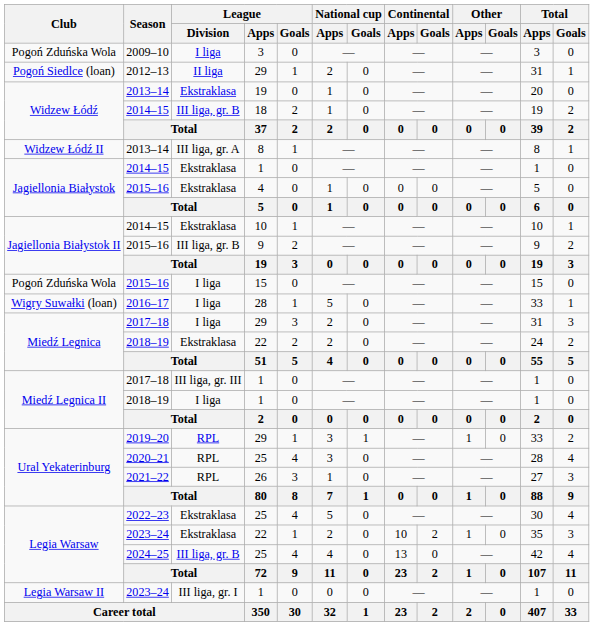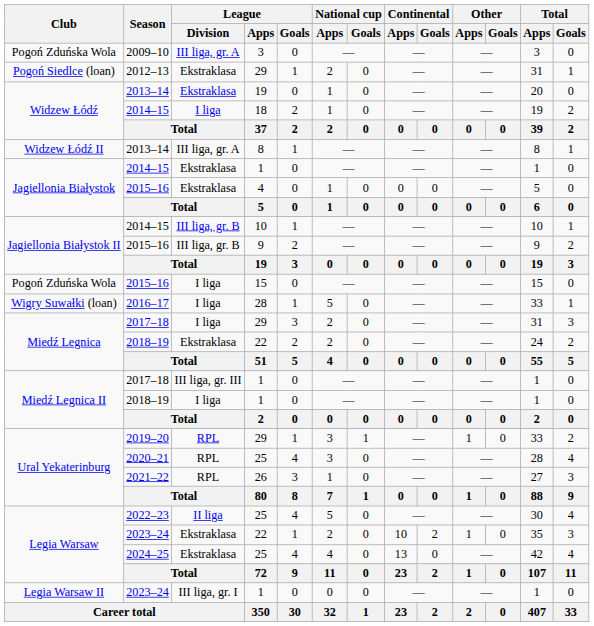 <table class="wikitable" style="text-align: center;">
 <tr>
 <th rowspan=2>Club</th>
 <th rowspan=2>Season</th>
 <th colspan=3>League</th>
 <th colspan=2>National cup</th>
 <th colspan=2>Continental</th>
 <th colspan=2>Other</th>
 <th colspan=2>Total</th>
 </tr>
 <tr>
 <th>Division</th>
 <th>Apps</th>
 <th>Goals</th>
 <th>Apps</th>
 <th>Goals</th>
 <th>Apps</th>
 <th>Goals</th>
 <th>Apps</th>
 <th>Goals</th>
 <th>Apps</th>
 <th>Goals</th>
 </tr>
 <tr>
 <td>Pogoń Zduńska Wola</td>
 <td>2009–10</td>
-<td><a href='#'>I liga</a></td>
+<td><a href='#'>III liga, gr. A</a></td>
 <td>3</td>
 <td>0</td>
 <td colspan=2>—</td>
 <td colspan=2>—</td>
 <td colspan=2>—</td>
 <td>3</td>
 <td>0</td>
 </tr>
 <tr>
 <td><a href='#'>Pogoń Siedlce</a> (loan)</td>
 <td>2012–13</td>
-<td><a href='#'>II liga</a></td>
+<td>Ekstraklasa</td>
 <td>29</td>
 <td>1</td>
 <td>2</td>
 <td>0</td>
 <td colspan=2>—</td>
 <td colspan=2>—</td>
 <td>31</td>
 <td>1</td>
 </tr>
 <tr>
 <td rowspan="3"><a href='#'>Widzew Łódź</a></td>
 <td><a href='#'>2013–14</a></td>
 <td><a href='#'>Ekstraklasa</a></td>
 <td>19</td>
 <td>0</td>
 <td>1</td>
 <td>0</td>
 <td colspan=2>—</td>
 <td colspan=2>—</td>
 <td>20</td>
 <td>0</td>
 </tr>
 <tr>
 <td><a href='#'>2014–15</a></td>
-<td><a href='#'>III liga, gr. B</a></td>
+<td><a href='#'>I liga</a></td>
 <td>18</td>
 <td>2</td>
 <td>1</td>
 <td>0</td>
 <td colspan=2>—</td>
 <td colspan=2>—</td>
 <td>19</td>
 <td>2</td>
 </tr>
 <tr>
 <th colspan=2>Total</th>
 <th>37</th>
 <th>2</th>
 <th>2</th>
 <th>0</th>
 <th>0</th>
 <th>0</th>
 <th>0</th>
 <th>0</th>
 <th>39</th>
 <th>2</th>
 </tr>
 <tr>
 <td><a href='#'>Widzew Łódź II</a></td>
 <td>2013–14</td>
 <td>III liga, gr. A</td>
 <td>8</td>
 <td>1</td>
 <td colspan=2>—</td>
 <td colspan=2>—</td>
 <td colspan=2>—</td>
 <td>8</td>
 <td>1</td>
 </tr>
 <tr>
 <td rowspan="3"><a href='#'>Jagiellonia Białystok</a></td>
 <td><a href='#'>2014–15</a></td>
 <td>Ekstraklasa</td>
 <td>1</td>
 <td>0</td>
 <td colspan=2>—</td>
 <td colspan=2>—</td>
 <td colspan=2>—</td>
 <td>1</td>
 <td>0</td>
 </tr>
 <tr>
 <td><a href='#'>2015–16</a></td>
 <td>Ekstraklasa</td>
 <td>4</td>
 <td>0</td>
 <td>1</td>
 <td>0</td>
 <td>0</td>
 <td>0</td>
 <td colspan=2>—</td>
 <td>5</td>
 <td>0</td>
 </tr>
 <tr>
 <th colspan=2>Total</th>
 <th>5</th>
 <th>0</th>
 <th>1</th>
 <th>0</th>
 <th>0</th>
 <th>0</th>
 <th>0</th>
 <th>0</th>
 <th>6</th>
 <th>0</th>
 </tr>
 <tr>
 <td rowspan="3"><a href='#'>Jagiellonia Białystok II</a></td>
 <td>2014–15</td>
-<td>Ekstraklasa</td>
+<td><a href='#'>III liga, gr. B</a></td>
 <td>10</td>
 <td>1</td>
 <td colspan=2>—</td>
 <td colspan=2>—</td>
 <td colspan=2>—</td>
 <td>10</td>
 <td>1</td>
 </tr>
 <tr>
 <td>2015–16</td>
 <td>III liga, gr. B</td>
 <td>9</td>
 <td>2</td>
 <td colspan=2>—</td>
 <td colspan=2>—</td>
 <td colspan=2>—</td>
 <td>9</td>
 <td>2</td>
 </tr>
 <tr>
 <th colspan=2>Total</th>
 <th>19</th>
 <th>3</th>
 <th>0</th>
 <th>0</th>
 <th>0</th>
 <th>0</th>
 <th>0</th>
 <th>0</th>
 <th>19</th>
 <th>3</th>
 </tr>
 <tr>
 <td>Pogoń Zduńska Wola</td>
 <td><a href='#'>2015–16</a></td>
 <td>I liga</td>
 <td>15</td>
 <td>0</td>
 <td colspan=2>—</td>
 <td colspan=2>—</td>
 <td colspan=2>—</td>
 <td>15</td>
 <td>0</td>
 </tr>
 <tr>
 <td><a href='#'>Wigry Suwałki</a> (loan)</td>
 <td><a href='#'>2016–17</a></td>
 <td>I liga</td>
 <td>28</td>
 <td>1</td>
 <td>5</td>
 <td>0</td>
 <td colspan=2>—</td>
 <td colspan=2>—</td>
 <td>33</td>
 <td>1</td>
 </tr>
 <tr>
 <td rowspan="3"><a href='#'>Miedź Legnica</a></td>
 <td><a href='#'>2017–18</a></td>
 <td>I liga</td>
 <td>29</td>
 <td>3</td>
 <td>2</td>
 <td>0</td>
 <td colspan=2>—</td>
 <td colspan=2>—</td>
 <td>31</td>
 <td>3</td>
 </tr>
 <tr>
 <td><a href='#'>2018–19</a></td>
 <td>Ekstraklasa</td>
 <td>22</td>
 <td>2</td>
 <td>2</td>
 <td>0</td>
 <td colspan=2>—</td>
 <td colspan=2>—</td>
 <td>24</td>
 <td>2</td>
 </tr>
 <tr>
 <th colspan=2>Total</th>
 <th>51</th>
 <th>5</th>
 <th>4</th>
 <th>0</th>
 <th>0</th>
 <th>0</th>
 <th>0</th>
 <th>0</th>
 <th>55</th>
 <th>5</th>
 </tr>
 <tr>
 <td rowspan="3"><a href='#'>Miedź Legnica II</a></td>
 <td>2017–18</td>
 <td>III liga, gr. III</td>
 <td>1</td>
 <td>0</td>
 <td colspan=2>—</td>
 <td colspan=2>—</td>
 <td colspan=2>—</td>
 <td>1</td>
 <td>0</td>
 </tr>
 <tr>
 <td>2018–19</td>
 <td>I liga</td>
 <td>1</td>
 <td>0</td>
 <td colspan=2>—</td>
 <td colspan=2>—</td>
 <td colspan=2>—</td>
 <td>1</td>
 <td>0</td>
 </tr>
 <tr>
 <th colspan=2>Total</th>
 <th>2</th>
 <th>0</th>
 <th>0</th>
 <th>0</th>
 <th>0</th>
 <th>0</th>
 <th>0</th>
 <th>0</th>
 <th>2</th>
 <th>0</th>
 </tr>
 <tr>
 <td rowspan="4"><a href='#'>Ural Yekaterinburg</a></td>
 <td><a href='#'>2019–20</a></td>
 <td><a href='#'>RPL</a></td>
 <td>29</td>
 <td>1</td>
 <td>3</td>
 <td>1</td>
 <td colspan=2>—</td>
 <td>1</td>
 <td>0</td>
 <td>33</td>
 <td>2</td>
 </tr>
 <tr>
 <td><a href='#'>2020–21</a></td>
 <td>RPL</td>
 <td>25</td>
 <td>4</td>
 <td>3</td>
 <td>0</td>
 <td colspan=2>—</td>
 <td colspan=2>—</td>
 <td>28</td>
 <td>4</td>
 </tr>
 <tr>
 <td><a href='#'>2021–22</a></td>
 <td>RPL</td>
 <td>26</td>
 <td>3</td>
 <td>1</td>
 <td>0</td>
 <td colspan=2>—</td>
 <td colspan=2>—</td>
 <td>27</td>
 <td>3</td>
 </tr>
 <tr>
 <th colspan=2>Total</th>
 <th>80</th>
 <th>8</th>
 <th>7</th>
 <th>1</th>
 <th>0</th>
 <th>0</th>
 <th>1</th>
 <th>0</th>
 <th>88</th>
 <th>9</th>
 </tr>
 <tr>
 <td rowspan="4"><a href='#'>Legia Warsaw</a></td>
 <td><a href='#'>2022–23</a></td>
-<td>Ekstraklasa</td>
+<td><a href='#'>II liga</a></td>
 <td>25</td>
 <td>4</td>
 <td>5</td>
 <td>0</td>
 <td colspan=2>—</td>
 <td colspan=2>—</td>
 <td>30</td>
 <td>4</td>
 </tr>
 <tr>
 <td><a href='#'>2023–24</a></td>
 <td>Ekstraklasa</td>
 <td>22</td>
 <td>1</td>
 <td>2</td>
 <td>0</td>
 <td>10</td>
 <td>2</td>
 <td>1</td>
 <td>0</td>
 <td>35</td>
 <td>3</td>
 </tr>
 <tr>
 <td><a href='#'>2024–25</a></td>
-<td><a href='#'>III liga, gr. B</a></td>
+<td>Ekstraklasa</td>
 <td>25</td>
 <td>4</td>
 <td>4</td>
 <td>0</td>
 <td>13</td>
 <td>0</td>
 <td colspan=2>—</td>
 <td>42</td>
 <td>4</td>
 </tr>
 <tr>
 <th colspan=2>Total</th>
 <th>72</th>
 <th>9</th>
 <th>11</th>
 <th>0</th>
 <th>23</th>
 <th>2</th>
 <th>1</th>
 <th>0</th>
 <th>107</th>
 <th>11</th>
 </tr>
 <tr>
 <td><a href='#'>Legia Warsaw II</a></td>
 <td><a href='#'>2023–24</a></td>
 <td>III liga, gr. I</td>
 <td>1</td>
 <td>0</td>
 <td>0</td>
 <td>0</td>
 <td colspan=2>—</td>
 <td colspan=2>—</td>
 <td>1</td>
 <td>0</td>
 </tr>
 <tr>
 <th colspan=3>Career total</th>
 <th>350</th>
 <th>30</th>
 <th>32</th>
 <th>1</th>
 <th>23</th>
 <th>2</th>
 <th>2</th>
 <th>0</th>
 <th>407</th>
 <th>33</th>
 </tr>
 </table>
